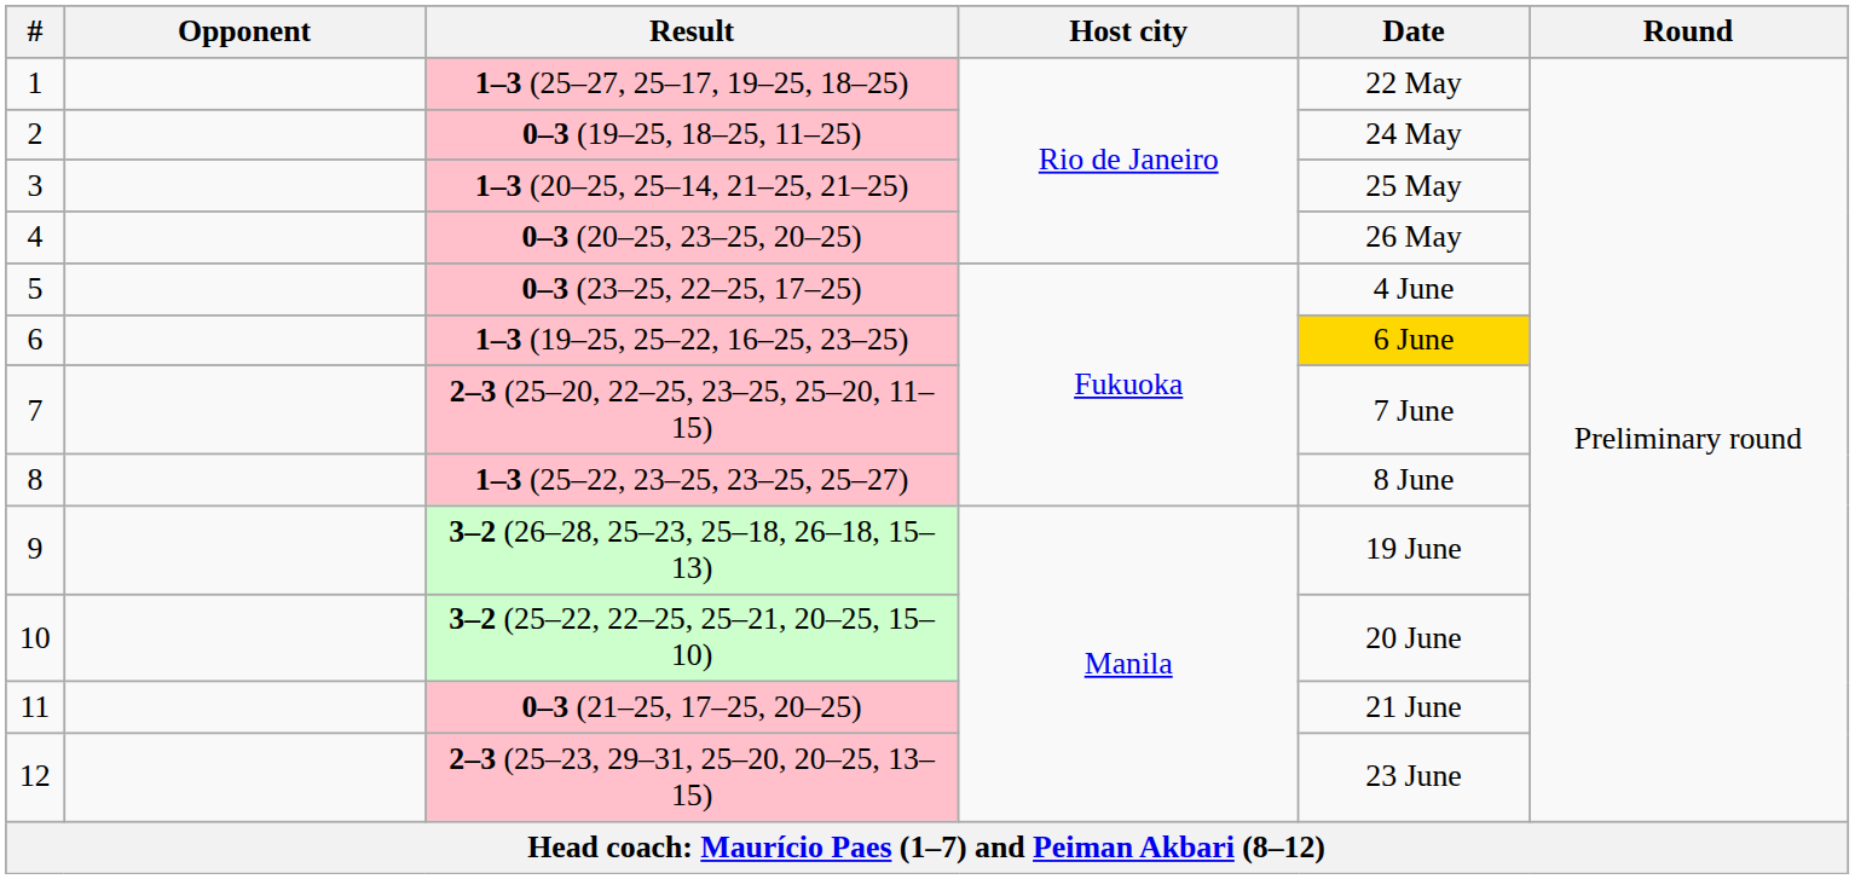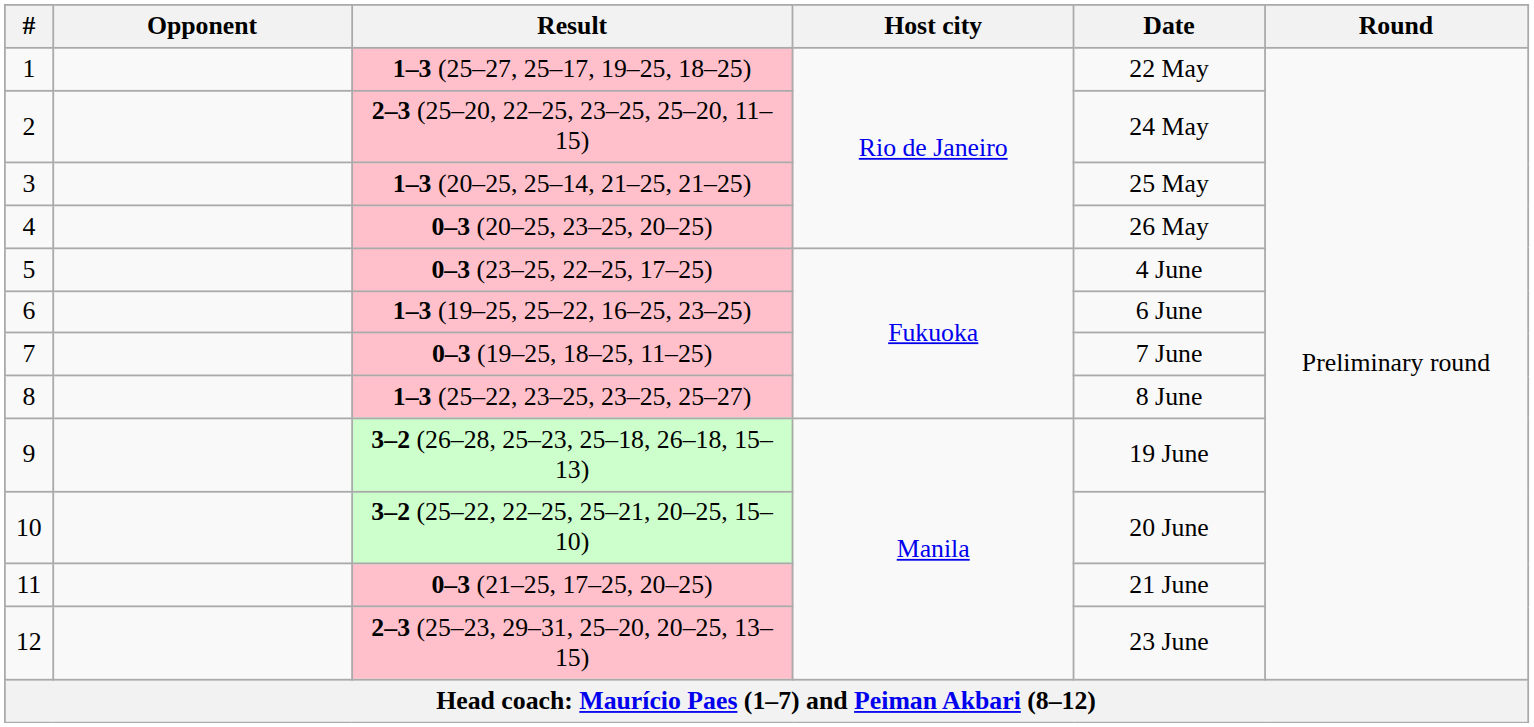 <table class="wikitable" style="text-align: center;font-size:90%;">
 <tr>
 <th width=20>#</th>
 <th width=160>Opponent</th>
 <th width=240>Result</th>
 <th width=150>Host city</th>
 <th width=100>Date</th>
 <th width=140>Round</th>
 </tr>
 <tr>
 <td>1</td>
 <td align=left></td>
 <td bgcolor=pink><strong>1–3</strong> (25–27, 25–17, 19–25, 18–25)</td>
 <td rowspan=4> <a href='#'>Rio de Janeiro</a></td>
 <td>22 May</td>
 <td rowspan=12>Preliminary round</td>
 </tr>
 <tr>
 <td>2</td>
 <td align=left></td>
-<td bgcolor=pink><strong>0–3</strong> (19–25, 18–25, 11–25)</td>
+<td bgcolor=pink><strong>2–3</strong> (25–20, 22–25, 23–25, 25–20, 11–15)</td>
 <td>24 May</td>
 </tr>
 <tr>
 <td>3</td>
 <td align=left></td>
 <td bgcolor=pink><strong>1–3</strong> (20–25, 25–14, 21–25, 21–25)</td>
 <td>25 May</td>
 </tr>
 <tr>
 <td>4</td>
 <td align=left></td>
 <td bgcolor=pink><strong>0–3</strong> (20–25, 23–25, 20–25)</td>
 <td>26 May</td>
 </tr>
 <tr>
 <td>5</td>
 <td align=left></td>
 <td bgcolor=pink><strong>0–3</strong> (23–25, 22–25, 17–25)</td>
 <td rowspan=4> <a href='#'>Fukuoka</a></td>
 <td>4 June</td>
 </tr>
 <tr>
 <td>6</td>
 <td align=left></td>
 <td bgcolor=pink><strong>1–3</strong> (19–25, 25–22, 16–25, 23–25)</td>
-<td style="background: gold;">6 June</td>
+<td>6 June</td>
 </tr>
 <tr>
 <td>7</td>
 <td align=left></td>
-<td bgcolor=pink><strong>2–3</strong> (25–20, 22–25, 23–25, 25–20, 11–15)</td>
+<td bgcolor=pink><strong>0–3</strong> (19–25, 18–25, 11–25)</td>
 <td>7 June</td>
 </tr>
 <tr>
 <td>8</td>
 <td align=left></td>
 <td bgcolor=pink><strong>1–3</strong> (25–22, 23–25, 23–25, 25–27)</td>
 <td>8 June</td>
 </tr>
 <tr>
 <td>9</td>
 <td align=left></td>
 <td bgcolor=ccffcc><strong>3–2</strong> (26–28, 25–23, 25–18, 26–18, 15–13)</td>
 <td rowspan=4> <a href='#'>Manila</a></td>
 <td>19 June</td>
 </tr>
 <tr>
 <td>10</td>
 <td align=left></td>
 <td bgcolor=ccffcc><strong>3–2</strong> (25–22, 22–25, 25–21, 20–25, 15–10)</td>
 <td>20 June</td>
 </tr>
 <tr>
 <td>11</td>
 <td align=left></td>
 <td bgcolor=pink><strong>0–3</strong> (21–25, 17–25, 20–25)</td>
 <td>21 June</td>
 </tr>
 <tr>
 <td>12</td>
 <td align=left></td>
 <td bgcolor=pink><strong>2–3</strong> (25–23, 29–31, 25–20, 20–25, 13–15)</td>
 <td>23 June</td>
 </tr>
 <tr>
 <th colspan=6>Head coach:  <a href='#'>Maurício Paes</a> (1–7) and  <a href='#'>Peiman Akbari</a> (8–12)</th>
 </tr>
 </table>
